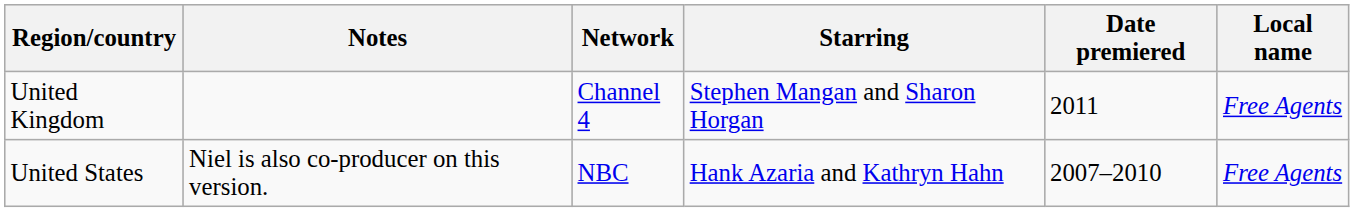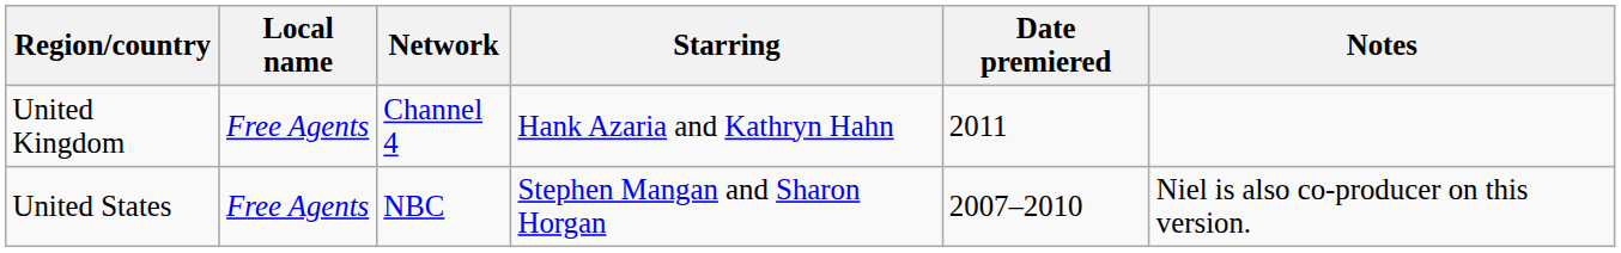 <table class="wikitable">
 <tr>
 <th>Region/country</th>
-<th>Notes</th>
+<th>Local name</th>
 <th>Network</th>
 <th>Starring</th>
 <th>Date premiered</th>
-<th>Local name</th>
+<th>Notes</th>
 </tr>
 <tr>
 <td>United Kingdom</td>
+<td><em><a href='#'>Free Agents</a></em></td>
+<td><a href='#'>Channel 4</a></td>
+<td><a href='#'>Hank Azaria</a> and <a href='#'>Kathryn Hahn</a></td>
+<td>2011</td>
 <td></td>
-<td><a href='#'>Channel 4</a></td>
-<td><a href='#'>Stephen Mangan</a> and <a href='#'>Sharon Horgan</a></td>
-<td>2011</td>
-<td><em><a href='#'>Free Agents</a></em></td>
 </tr>
 <tr>
 <td>United States</td>
+<td><em><a href='#'>Free Agents</a></em></td>
+<td><a href='#'>NBC</a></td>
+<td><a href='#'>Stephen Mangan</a> and <a href='#'>Sharon Horgan</a></td>
+<td>2007–2010</td>
 <td>Niel is also co-producer on this version.</td>
-<td><a href='#'>NBC</a></td>
-<td><a href='#'>Hank Azaria</a> and <a href='#'>Kathryn Hahn</a></td>
-<td>2007–2010</td>
-<td><em><a href='#'>Free Agents</a></em></td>
 </tr>
 </table>
